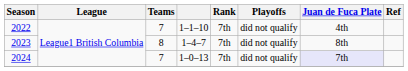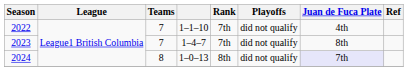 <table class="wikitable" style="text-align: center;">
 <tr>
 <th>Season</th>
 <th>League</th>
 <th>Teams</th>
 <th></th>
 <th>Rank</th>
 <th>Playoffs</th>
 <th><a href='#'>Juan de Fuca Plate</a></th>
 <th>Ref</th>
 </tr>
 <tr>
 <td><a href='#'>2022</a></td>
 <td rowspan="3"><a href='#'>League1 British Columbia</a></td>
 <td>7</td>
 <td>1–1–10</td>
 <td>7th</td>
 <td>did not qualify</td>
 <td>4th</td>
 <td></td>
 </tr>
 <tr>
 <td><a href='#'>2023</a></td>
-<td>8</td>
+<td>7</td>
 <td>1–4–7</td>
 <td>7th</td>
 <td>did not qualify</td>
 <td>8th</td>
 <td></td>
 </tr>
 <tr>
 <td><a href='#'>2024</a></td>
-<td>7</td>
+<td>8</td>
 <td>1–0–13</td>
-<td>7th</td>
+<td>8th</td>
 <td>did not qualify</td>
 <td style="background: lavender;">7th</td>
 <td></td>
 </tr>
 <tr>
 </tr>
 </table>
